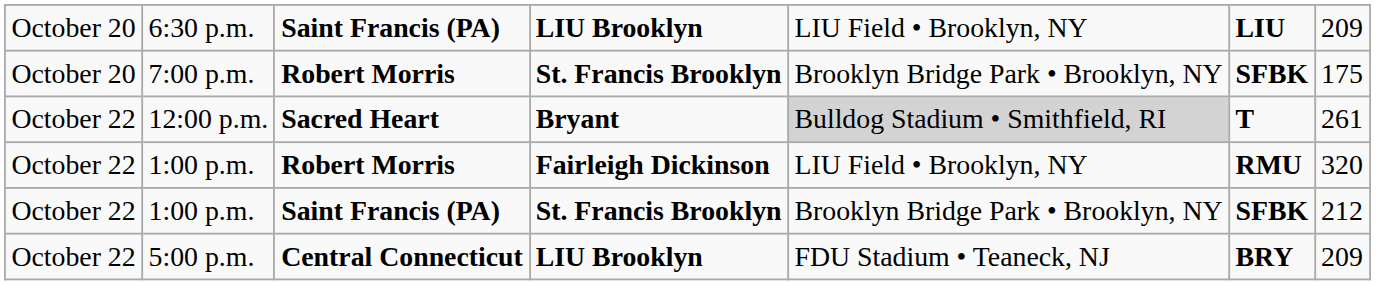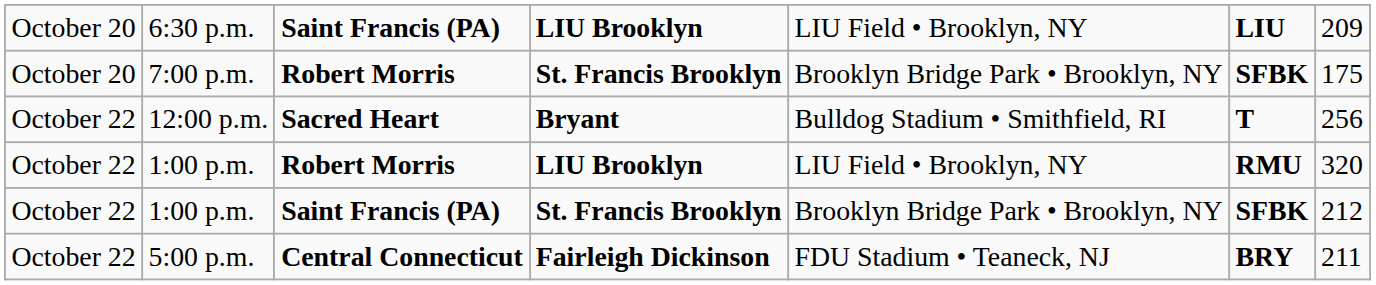 <table class="wikitable" style="font-size:95%;">
 <tr>
 <td>October 20</td>
 <td>6:30 p.m.</td>
 <td><strong>Saint Francis (PA)</strong></td>
 <td><strong>LIU Brooklyn</strong></td>
 <td>LIU Field • Brooklyn, NY</td>
 <td><strong>LIU</strong> </td>
 <td>209</td>
 </tr>
 <tr>
 <td>October 20</td>
 <td>7:00 p.m.</td>
 <td><strong>Robert Morris</strong></td>
 <td><strong>St. Francis Brooklyn</strong></td>
 <td>Brooklyn Bridge Park • Brooklyn, NY</td>
 <td><strong>SFBK</strong> </td>
 <td>175</td>
 </tr>
 <tr>
 <td>October 22</td>
 <td>12:00 p.m.</td>
 <td><strong>Sacred Heart</strong></td>
 <td><strong>Bryant</strong></td>
-<td style="background: lightgrey;">Bulldog Stadium • Smithfield, RI</td>
+<td>Bulldog Stadium • Smithfield, RI</td>
 <td><strong>T</strong> </td>
-<td>261</td>
+<td>256</td>
 </tr>
 <tr>
 <td>October 22</td>
 <td>1:00 p.m.</td>
 <td><strong>Robert Morris</strong></td>
-<td><strong>Fairleigh Dickinson</strong></td>
+<td><strong>LIU Brooklyn</strong></td>
 <td>LIU Field • Brooklyn, NY</td>
 <td><strong>RMU</strong> </td>
 <td>320</td>
 </tr>
 <tr>
 <td>October 22</td>
 <td>1:00 p.m.</td>
 <td><strong>Saint Francis (PA)</strong></td>
 <td><strong>St. Francis Brooklyn</strong></td>
 <td>Brooklyn Bridge Park • Brooklyn, NY</td>
 <td><strong>SFBK</strong> </td>
 <td>212</td>
 </tr>
 <tr>
 <td>October 22</td>
 <td>5:00 p.m.</td>
 <td><strong>Central Connecticut</strong></td>
-<td><strong>LIU Brooklyn</strong></td>
+<td><strong>Fairleigh Dickinson</strong></td>
 <td>FDU Stadium • Teaneck, NJ</td>
 <td><strong>BRY</strong> </td>
-<td>209</td>
+<td>211</td>
 </tr>
 </table>
